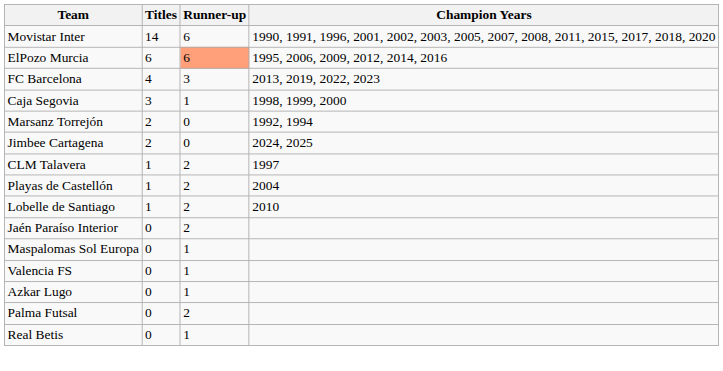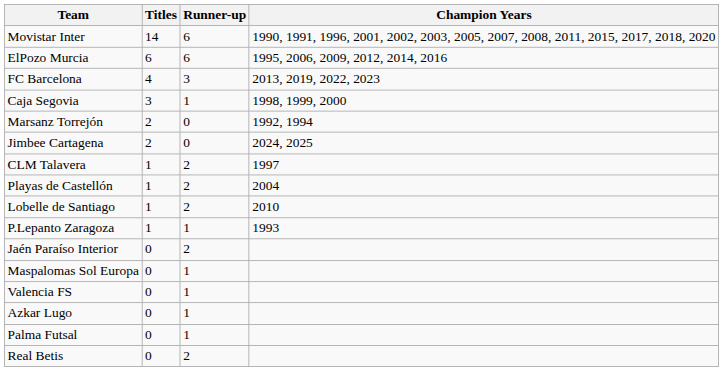 <table class="wikitable">
 <tr>
 <th>Team</th>
 <th>Titles</th>
 <th>Runner-up</th>
 <th>Champion Years</th>
 </tr>
 <tr>
 <td>Movistar Inter</td>
 <td>14</td>
 <td>6</td>
 <td>1990, 1991, 1996, 2001, 2002, 2003, 2005, 2007, 2008, 2011, 2015, 2017, 2018, 2020</td>
 </tr>
 <tr>
 <td>ElPozo Murcia</td>
 <td>6</td>
-<td style="background: lightsalmon;">6</td>
+<td>6</td>
 <td>1995, 2006, 2009, 2012, 2014, 2016</td>
 </tr>
 <tr>
 <td>FC Barcelona</td>
 <td>4</td>
 <td>3</td>
 <td>2013, 2019, 2022, 2023</td>
 </tr>
 <tr>
 <td>Caja Segovia</td>
 <td>3</td>
 <td>1</td>
 <td>1998, 1999, 2000</td>
 </tr>
 <tr>
 <td>Marsanz Torrejón</td>
 <td>2</td>
 <td>0</td>
 <td>1992, 1994</td>
 </tr>
 <tr>
 <td>Jimbee Cartagena</td>
 <td>2</td>
 <td>0</td>
 <td>2024, 2025</td>
 </tr>
 <tr>
 <td>CLM Talavera</td>
 <td>1</td>
 <td>2</td>
 <td>1997</td>
 </tr>
 <tr>
 <td>Playas de Castellón</td>
 <td>1</td>
 <td>2</td>
 <td>2004</td>
 </tr>
 <tr>
 <td>Lobelle de Santiago</td>
 <td>1</td>
 <td>2</td>
 <td>2010</td>
 </tr>
 <tr>
+<td>P.Lepanto Zaragoza</td>
+<td>1</td>
+<td>1</td>
+<td>1993</td>
+</tr>
+<tr>
 <td>Jaén Paraíso Interior</td>
 <td>0</td>
 <td>2</td>
 <td></td>
 </tr>
 <tr>
 <td>Maspalomas Sol Europa</td>
 <td>0</td>
 <td>1</td>
 <td></td>
 </tr>
 <tr>
 <td>Valencia FS</td>
 <td>0</td>
 <td>1</td>
 <td></td>
 </tr>
 <tr>
 <td>Azkar Lugo</td>
 <td>0</td>
 <td>1</td>
 <td></td>
 </tr>
 <tr>
 <td>Palma Futsal</td>
 <td>0</td>
-<td>2</td>
+<td>1</td>
 <td></td>
 </tr>
 <tr>
 <td>Real Betis</td>
 <td>0</td>
-<td>1</td>
+<td>2</td>
 <td></td>
 </tr>
 </table>
